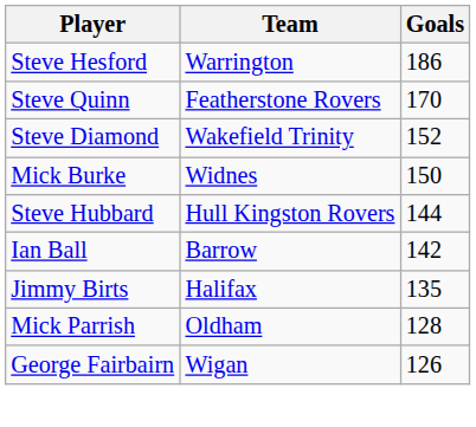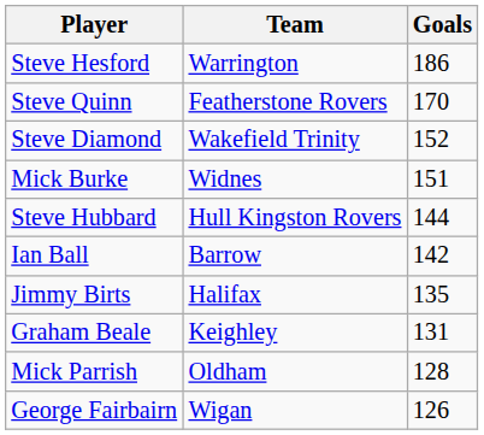 <table class="wikitable" style="text-align:centre;">
 <tr>
 <th>Player</th>
 <th>Team</th>
 <th>Goals</th>
 </tr>
 <tr>
 <td><a href='#'>Steve Hesford</a></td>
 <td><a href='#'>Warrington</a></td>
 <td>186</td>
 </tr>
 <tr>
 <td><a href='#'>Steve Quinn</a></td>
 <td><a href='#'>Featherstone Rovers</a></td>
 <td>170</td>
 </tr>
 <tr>
 <td><a href='#'>Steve Diamond</a></td>
 <td><a href='#'>Wakefield Trinity</a></td>
 <td>152</td>
 </tr>
 <tr>
 <td><a href='#'>Mick Burke</a></td>
 <td><a href='#'>Widnes</a></td>
-<td>150</td>
+<td>151</td>
 </tr>
 <tr>
 <td><a href='#'>Steve Hubbard</a></td>
 <td><a href='#'>Hull Kingston Rovers</a></td>
 <td>144</td>
 </tr>
 <tr>
 <td><a href='#'>Ian Ball</a></td>
 <td><a href='#'>Barrow</a></td>
 <td>142</td>
 </tr>
 <tr>
 <td><a href='#'>Jimmy Birts</a></td>
 <td><a href='#'>Halifax</a></td>
 <td>135</td>
 </tr>
 <tr>
+<td><a href='#'>Graham Beale</a></td>
+<td><a href='#'>Keighley</a></td>
+<td>131</td>
+</tr>
+<tr>
 <td><a href='#'>Mick Parrish</a></td>
 <td><a href='#'>Oldham</a></td>
 <td>128</td>
 </tr>
 <tr>
 <td><a href='#'>George Fairbairn</a></td>
 <td><a href='#'>Wigan</a></td>
 <td>126</td>
 </tr>
 </table>
